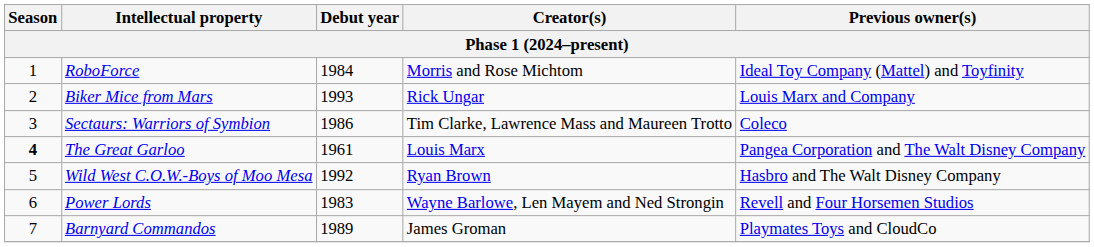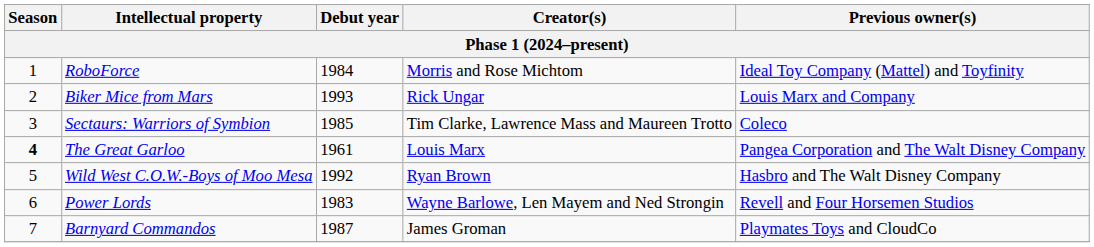 <table class="wikitable">
 <tr>
 <th>Season</th>
 <th>Intellectual property</th>
 <th>Debut year</th>
 <th>Creator(s)</th>
 <th>Previous owner(s)</th>
 </tr>
 <tr>
 <th colspan="5">Phase 1 (2024–present)</th>
 </tr>
 <tr>
 <td style="text-align: center;">1</td>
 <td><a href='#'><em>RoboForce</em></a></td>
 <td>1984</td>
 <td><a href='#'>Morris</a> and Rose Michtom</td>
 <td><a href='#'>Ideal Toy Company</a> (<a href='#'>Mattel</a>) and <a href='#'>Toyfinity</a></td>
 </tr>
 <tr>
 <td style="text-align: center;">2</td>
 <td><em><a href='#'>Biker Mice from Mars</a></em></td>
 <td>1993</td>
 <td><a href='#'>Rick Ungar</a></td>
 <td><a href='#'>Louis Marx and Company</a></td>
 </tr>
 <tr>
 <td style="text-align: center;">3</td>
 <td><em><a href='#'>Sectaurs: Warriors of Symbion</a></em></td>
-<td>1986</td>
+<td>1985</td>
 <td>Tim Clarke, Lawrence Mass and Maureen Trotto</td>
 <td><a href='#'>Coleco</a></td>
 </tr>
 <tr>
 <td style="text-align: center;"><strong>4</strong></td>
 <td><a href='#'><em>The Great Garloo</em></a></td>
 <td>1961</td>
 <td><a href='#'>Louis Marx</a></td>
 <td><a href='#'>Pangea Corporation</a> and <a href='#'>The Walt Disney Company</a></td>
 </tr>
 <tr>
 <td style="text-align: center;">5</td>
 <td><em><a href='#'>Wild West C.O.W.-Boys of Moo Mesa</a></em></td>
 <td>1992</td>
 <td><a href='#'>Ryan Brown</a></td>
 <td><a href='#'>Hasbro</a> and The Walt Disney Company</td>
 </tr>
 <tr>
 <td style="text-align: center;">6</td>
 <td><em><a href='#'>Power Lords</a></em></td>
 <td>1983</td>
 <td><a href='#'>Wayne Barlowe</a>, Len Mayem and Ned Strongin</td>
 <td><a href='#'>Revell</a> and <a href='#'>Four Horsemen Studios</a></td>
 </tr>
 <tr>
 <td style="text-align: center;">7</td>
 <td><em><a href='#'>Barnyard Commandos</a></em></td>
-<td>1989</td>
+<td>1987</td>
 <td>James Groman</td>
 <td><a href='#'>Playmates Toys</a> and CloudCo</td>
 </tr>
 <tr>
 </tr>
 </table>
